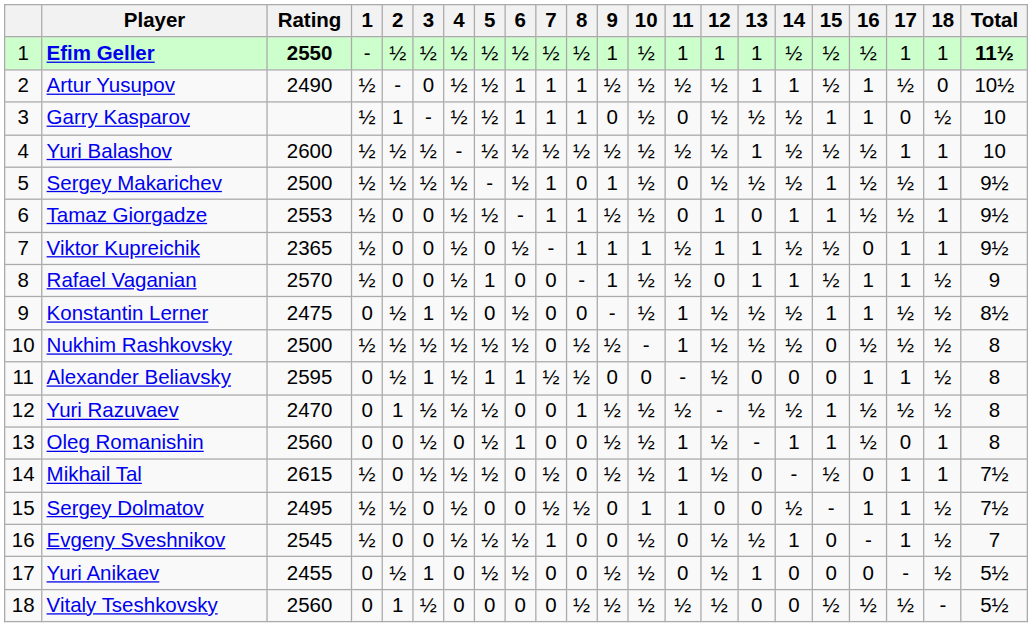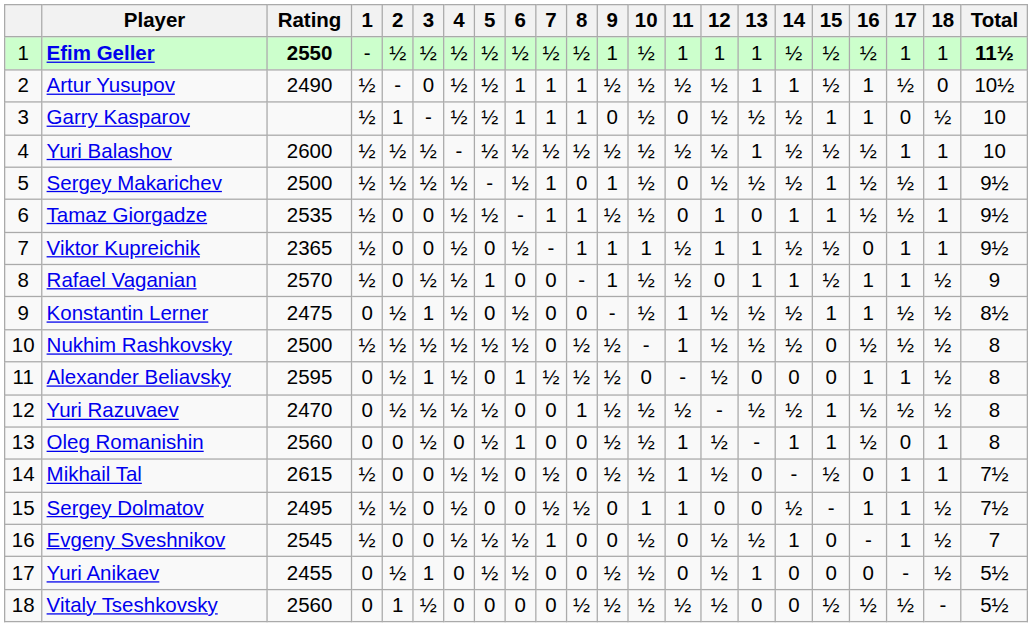 <table class="wikitable" border="1" width="800px">
 <tr>
 <th></th>
 <th>Player</th>
 <th>Rating</th>
 <th>1</th>
 <th>2</th>
 <th>3</th>
 <th>4</th>
 <th>5</th>
 <th>6</th>
 <th>7</th>
 <th>8</th>
 <th>9</th>
 <th>10</th>
 <th>11</th>
 <th>12</th>
 <th>13</th>
 <th>14</th>
 <th>15</th>
 <th>16</th>
 <th>17</th>
 <th>18</th>
 <th>Total</th>
 </tr>
 <tr align=center style="background:#ccffcc;">
 <td>1</td>
 <td align=left> <strong><a href='#'>Efim Geller</a></strong></td>
 <td><strong>2550</strong></td>
 <td>-</td>
 <td>½</td>
 <td>½</td>
 <td>½</td>
 <td>½</td>
 <td>½</td>
 <td>½</td>
 <td>½</td>
 <td>1</td>
 <td>½</td>
 <td>1</td>
 <td>1</td>
 <td>1</td>
 <td>½</td>
 <td>½</td>
 <td>½</td>
 <td>1</td>
 <td>1</td>
 <td align=center><strong>11½</strong></td>
 </tr>
 <tr align=center>
 <td>2</td>
 <td align=left> <a href='#'>Artur Yusupov</a></td>
 <td>2490</td>
 <td>½</td>
 <td>-</td>
 <td>0</td>
 <td>½</td>
 <td>½</td>
 <td>1</td>
 <td>1</td>
 <td>1</td>
 <td>½</td>
 <td>½</td>
 <td>½</td>
 <td>½</td>
 <td>1</td>
 <td>1</td>
 <td>½</td>
 <td>1</td>
 <td>½</td>
 <td>0</td>
 <td align=center>10½</td>
 </tr>
 <tr align=center>
 <td>3</td>
 <td align=left> <a href='#'>Garry Kasparov</a></td>
 <td></td>
 <td>½</td>
 <td>1</td>
 <td>-</td>
 <td>½</td>
 <td>½</td>
 <td>1</td>
 <td>1</td>
 <td>1</td>
 <td>0</td>
 <td>½</td>
 <td>0</td>
 <td>½</td>
 <td>½</td>
 <td>½</td>
 <td>1</td>
 <td>1</td>
 <td>0</td>
 <td>½</td>
 <td align=center>10</td>
 </tr>
 <tr align=center>
 <td>4</td>
 <td align=left> <a href='#'>Yuri Balashov</a></td>
 <td>2600</td>
 <td>½</td>
 <td>½</td>
 <td>½</td>
 <td>-</td>
 <td>½</td>
 <td>½</td>
 <td>½</td>
 <td>½</td>
 <td>½</td>
 <td>½</td>
 <td>½</td>
 <td>½</td>
 <td>1</td>
 <td>½</td>
 <td>½</td>
 <td>½</td>
 <td>1</td>
 <td>1</td>
 <td align=center>10</td>
 </tr>
 <tr align=center>
 <td>5</td>
 <td align=left> <a href='#'>Sergey Makarichev</a></td>
 <td>2500</td>
 <td>½</td>
 <td>½</td>
 <td>½</td>
 <td>½</td>
 <td>-</td>
 <td>½</td>
 <td>1</td>
 <td>0</td>
 <td>1</td>
 <td>½</td>
 <td>0</td>
 <td>½</td>
 <td>½</td>
 <td>½</td>
 <td>1</td>
 <td>½</td>
 <td>½</td>
 <td>1</td>
 <td align=center>9½</td>
 </tr>
 <tr align=center>
 <td>6</td>
 <td align=left> <a href='#'>Tamaz Giorgadze</a></td>
-<td>2553</td>
+<td>2535</td>
 <td>½</td>
 <td>0</td>
 <td>0</td>
 <td>½</td>
 <td>½</td>
 <td>-</td>
 <td>1</td>
 <td>1</td>
 <td>½</td>
 <td>½</td>
 <td>0</td>
 <td>1</td>
 <td>0</td>
 <td>1</td>
 <td>1</td>
 <td>½</td>
 <td>½</td>
 <td>1</td>
 <td align=center>9½</td>
 </tr>
 <tr align=center>
 <td>7</td>
 <td align=left> <a href='#'>Viktor Kupreichik</a></td>
 <td>2365</td>
 <td>½</td>
 <td>0</td>
 <td>0</td>
 <td>½</td>
 <td>0</td>
 <td>½</td>
 <td>-</td>
 <td>1</td>
 <td>1</td>
 <td>1</td>
 <td>½</td>
 <td>1</td>
 <td>1</td>
 <td>½</td>
 <td>½</td>
 <td>0</td>
 <td>1</td>
 <td>1</td>
 <td align=center>9½</td>
 </tr>
 <tr align=center>
 <td>8</td>
 <td align=left> <a href='#'>Rafael Vaganian</a></td>
 <td>2570</td>
 <td>½</td>
 <td>0</td>
-<td>0</td>
+<td>½</td>
 <td>½</td>
 <td>1</td>
 <td>0</td>
 <td>0</td>
 <td>-</td>
 <td>1</td>
 <td>½</td>
 <td>½</td>
 <td>0</td>
 <td>1</td>
 <td>1</td>
 <td>½</td>
 <td>1</td>
 <td>1</td>
 <td>½</td>
 <td align=center>9</td>
 </tr>
 <tr align=center>
 <td>9</td>
 <td align=left> <a href='#'>Konstantin Lerner</a></td>
 <td>2475</td>
 <td>0</td>
 <td>½</td>
 <td>1</td>
 <td>½</td>
 <td>0</td>
 <td>½</td>
 <td>0</td>
 <td>0</td>
 <td>-</td>
 <td>½</td>
 <td>1</td>
 <td>½</td>
 <td>½</td>
 <td>½</td>
 <td>1</td>
 <td>1</td>
 <td>½</td>
 <td>½</td>
 <td align=center>8½</td>
 </tr>
 <tr align=center>
 <td>10</td>
 <td align=left> <a href='#'>Nukhim Rashkovsky</a></td>
 <td>2500</td>
 <td>½</td>
 <td>½</td>
 <td>½</td>
 <td>½</td>
 <td>½</td>
 <td>½</td>
 <td>0</td>
 <td>½</td>
 <td>½</td>
 <td>-</td>
 <td>1</td>
 <td>½</td>
 <td>½</td>
 <td>½</td>
 <td>0</td>
 <td>½</td>
 <td>½</td>
 <td>½</td>
 <td align=center>8</td>
 </tr>
 <tr align=center>
 <td>11</td>
 <td align=left> <a href='#'>Alexander Beliavsky</a></td>
 <td>2595</td>
 <td>0</td>
 <td>½</td>
 <td>1</td>
 <td>½</td>
-<td>1</td>
+<td>0</td>
 <td>1</td>
 <td>½</td>
 <td>½</td>
-<td>0</td>
+<td>½</td>
 <td>0</td>
 <td>-</td>
 <td>½</td>
 <td>0</td>
 <td>0</td>
 <td>0</td>
 <td>1</td>
 <td>1</td>
 <td>½</td>
 <td align=center>8</td>
 </tr>
 <tr align=center>
 <td>12</td>
 <td align=left> <a href='#'>Yuri Razuvaev</a></td>
 <td>2470</td>
 <td>0</td>
-<td>1</td>
+<td>½</td>
 <td>½</td>
 <td>½</td>
 <td>½</td>
 <td>0</td>
 <td>0</td>
 <td>1</td>
 <td>½</td>
 <td>½</td>
 <td>½</td>
 <td>-</td>
 <td>½</td>
 <td>½</td>
 <td>1</td>
 <td>½</td>
 <td>½</td>
 <td>½</td>
 <td align=center>8</td>
 </tr>
 <tr align=center>
 <td>13</td>
 <td align=left> <a href='#'>Oleg Romanishin</a></td>
 <td>2560</td>
 <td>0</td>
 <td>0</td>
 <td>½</td>
 <td>0</td>
 <td>½</td>
 <td>1</td>
 <td>0</td>
 <td>0</td>
 <td>½</td>
 <td>½</td>
 <td>1</td>
 <td>½</td>
 <td>-</td>
 <td>1</td>
 <td>1</td>
 <td>½</td>
 <td>0</td>
 <td>1</td>
 <td align=center>8</td>
 </tr>
 <tr align=center>
 <td>14</td>
 <td align=left> <a href='#'>Mikhail Tal</a></td>
 <td>2615</td>
 <td>½</td>
 <td>0</td>
-<td>½</td>
+<td>0</td>
 <td>½</td>
 <td>½</td>
 <td>0</td>
 <td>½</td>
 <td>0</td>
 <td>½</td>
 <td>½</td>
 <td>1</td>
 <td>½</td>
 <td>0</td>
 <td>-</td>
 <td>½</td>
 <td>0</td>
 <td>1</td>
 <td>1</td>
 <td align=center>7½</td>
 </tr>
 <tr align=center>
 <td>15</td>
 <td align=left> <a href='#'>Sergey Dolmatov</a></td>
 <td>2495</td>
 <td>½</td>
 <td>½</td>
 <td>0</td>
 <td>½</td>
 <td>0</td>
 <td>0</td>
 <td>½</td>
 <td>½</td>
 <td>0</td>
 <td>1</td>
 <td>1</td>
 <td>0</td>
 <td>0</td>
 <td>½</td>
 <td>-</td>
 <td>1</td>
 <td>1</td>
 <td>½</td>
 <td align=center>7½</td>
 </tr>
 <tr align=center>
 <td>16</td>
 <td align=left> <a href='#'>Evgeny Sveshnikov</a></td>
 <td>2545</td>
 <td>½</td>
 <td>0</td>
 <td>0</td>
 <td>½</td>
 <td>½</td>
 <td>½</td>
 <td>1</td>
 <td>0</td>
 <td>0</td>
 <td>½</td>
 <td>0</td>
 <td>½</td>
 <td>½</td>
 <td>1</td>
 <td>0</td>
 <td>-</td>
 <td>1</td>
 <td>½</td>
 <td align=center>7</td>
 </tr>
 <tr align=center>
 <td>17</td>
 <td align=left> <a href='#'>Yuri Anikaev</a></td>
 <td>2455</td>
 <td>0</td>
 <td>½</td>
 <td>1</td>
 <td>0</td>
 <td>½</td>
 <td>½</td>
 <td>0</td>
 <td>0</td>
 <td>½</td>
 <td>½</td>
 <td>0</td>
 <td>½</td>
 <td>1</td>
 <td>0</td>
 <td>0</td>
 <td>0</td>
 <td>-</td>
 <td>½</td>
 <td align=center>5½</td>
 </tr>
 <tr align=center>
 <td>18</td>
 <td align=left> <a href='#'>Vitaly Tseshkovsky</a></td>
 <td>2560</td>
 <td>0</td>
 <td>1</td>
 <td>½</td>
 <td>0</td>
 <td>0</td>
 <td>0</td>
 <td>0</td>
 <td>½</td>
 <td>½</td>
 <td>½</td>
 <td>½</td>
 <td>½</td>
 <td>0</td>
 <td>0</td>
 <td>½</td>
 <td>½</td>
 <td>½</td>
 <td>-</td>
 <td align=center>5½</td>
 </tr>
 </table>
